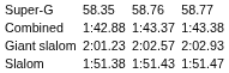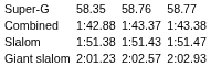 <table>
 <tr>
 <td>Super-G<br></td>
 <td></td>
 <td>58.35</td>
 <td></td>
 <td>58.76</td>
 <td></td>
 <td>58.77</td>
 </tr>
 <tr>
 <td>Combined<br></td>
 <td></td>
 <td>1:42.88</td>
 <td></td>
 <td>1:43.37</td>
 <td></td>
 <td>1:43.38</td>
 </tr>
 <tr>
+<td>Slalom<br></td>
+<td></td>
+<td>1:51.38</td>
+<td></td>
+<td>1:51.43</td>
+<td></td>
+<td>1:51.47</td>
+</tr>
+<tr>
 <td>Giant slalom<br></td>
 <td></td>
 <td>2:01.23</td>
 <td></td>
 <td>2:02.57</td>
 <td></td>
 <td>2:02.93</td>
 </tr>
-<tr>
-<td>Slalom<br></td>
-<td></td>
-<td>1:51.38</td>
-<td></td>
-<td>1:51.43</td>
-<td></td>
-<td>1:51.47</td>
-</tr>
 </table>
